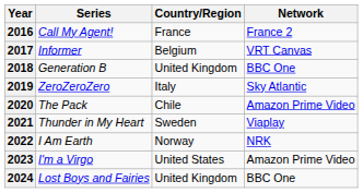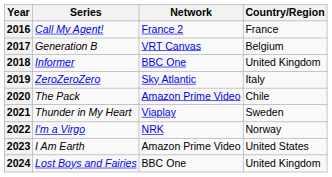 <table class="wikitable plainrowheaders">
 <tr>
 <th>Year</th>
 <th>Series</th>
+<th>Network</th>
 <th>Country/Region</th>
-<th>Network</th>
 </tr>
 <tr>
 <th scope="row">2016</th>
 <td><em><a href='#'>Call My Agent!</a></em></td>
+<td><a href='#'>France 2</a></td>
 <td>France</td>
-<td><a href='#'>France 2</a></td>
 </tr>
 <tr>
 <th scope="row">2017</th>
-<td><em><a href='#'>Informer</a></em></td>
+<td><em>Generation B</em></td>
+<td><a href='#'>VRT Canvas</a></td>
 <td>Belgium</td>
-<td><a href='#'>VRT Canvas</a></td>
 </tr>
 <tr>
 <th scope="row">2018</th>
-<td><em>Generation B</em></td>
+<td><em><a href='#'>Informer</a></em></td>
+<td><a href='#'>BBC One</a></td>
 <td>United Kingdom</td>
-<td><a href='#'>BBC One</a></td>
 </tr>
 <tr>
 <th scope="row">2019</th>
 <td><em><a href='#'>ZeroZeroZero</a></em></td>
+<td><a href='#'>Sky Atlantic</a></td>
 <td>Italy</td>
-<td><a href='#'>Sky Atlantic</a></td>
 </tr>
 <tr>
 <th scope="row">2020</th>
 <td><em>The Pack</em></td>
+<td><a href='#'>Amazon Prime Video</a></td>
 <td>Chile</td>
-<td><a href='#'>Amazon Prime Video</a></td>
 </tr>
 <tr>
 <th scope="row">2021</th>
 <td><em>Thunder in My Heart</em></td>
+<td><a href='#'>Viaplay</a></td>
 <td>Sweden</td>
-<td><a href='#'>Viaplay</a></td>
 </tr>
 <tr>
 <th scope="row">2022</th>
-<td><em>I Am Earth</em></td>
+<td><em><a href='#'>I'm a Virgo</a></em></td>
+<td><a href='#'>NRK</a></td>
 <td>Norway</td>
-<td><a href='#'>NRK</a></td>
 </tr>
 <tr>
 <th scope="row">2023</th>
-<td><em><a href='#'>I'm a Virgo</a></em></td>
+<td><em>I Am Earth</em></td>
+<td>Amazon Prime Video</td>
 <td>United States</td>
-<td>Amazon Prime Video</td>
 </tr>
 <tr>
 <th scope="row">2024</th>
 <td><em><a href='#'>Lost Boys and Fairies</a></em></td>
+<td>BBC One</td>
 <td>United Kingdom</td>
-<td>BBC One</td>
 </tr>
 </table>
